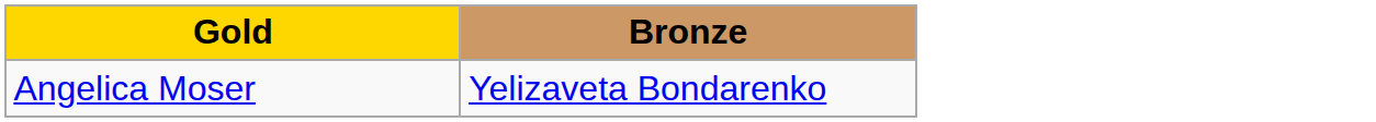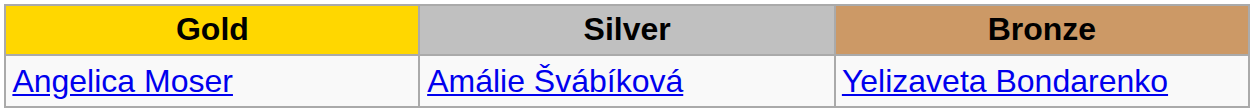 <table class="wikitable" style="text-align:left">
 <tr align="center">
 <td width=200 bgcolor=gold><strong>Gold</strong></td>
+<td width=200 bgcolor=silver><strong>Silver</strong></td>
 <td width=200 bgcolor=CC9966><strong>Bronze</strong></td>
 </tr>
 <tr>
 <td><a href='#'>Angelica Moser</a><br></td>
+<td><a href='#'>Amálie Švábíková</a><br></td>
 <td><a href='#'>Yelizaveta Bondarenko</a><br></td>
 </tr>
 </table>
